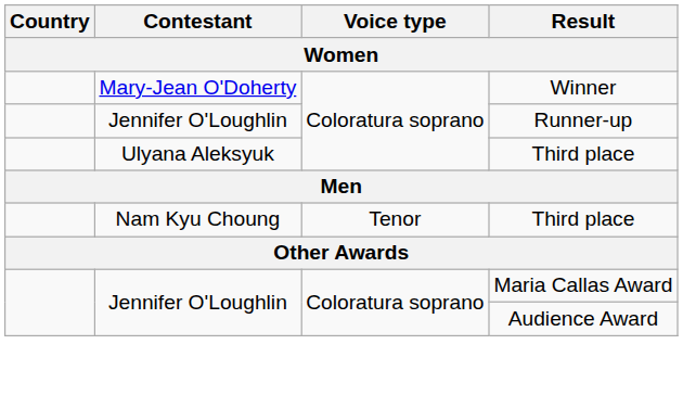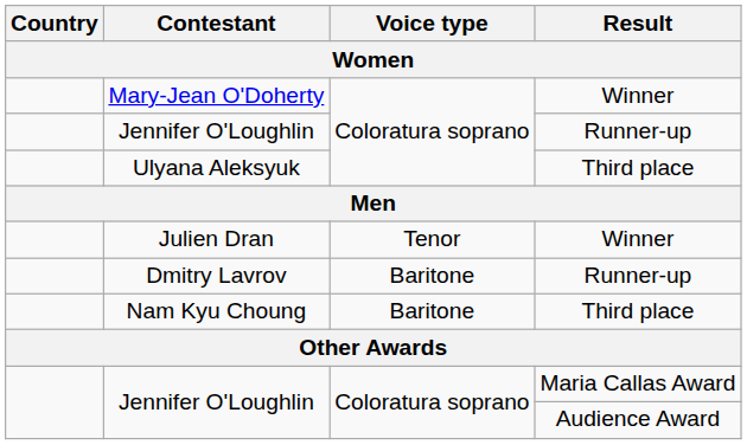 <table class="wikitable plainrowheaders" style="text-align:center;">
 <tr>
 <th scope="col">Country</th>
 <th scope="col">Contestant</th>
 <th scope="col">Voice type</th>
 <th scope="col">Result</th>
 </tr>
 <tr>
 <th colspan="4">Women</th>
 </tr>
 <tr>
 <td></td>
 <td><a href='#'>Mary-Jean O'Doherty</a></td>
 <td rowspan="3">Coloratura soprano</td>
 <td> Winner</td>
 </tr>
 <tr>
 <td></td>
 <td>Jennifer O'Loughlin</td>
 <td> Runner-up</td>
 </tr>
 <tr>
 <td></td>
 <td>Ulyana Aleksyuk</td>
 <td> Third place</td>
 </tr>
 <tr>
 <th colspan="4">Men</th>
 </tr>
 <tr>
 <td></td>
+<td>Julien Dran</td>
+<td>Tenor</td>
+<td> Winner</td>
+</tr>
+<tr>
+<td></td>
+<td>Dmitry Lavrov</td>
+<td>Baritone</td>
+<td> Runner-up</td>
+</tr>
+<tr>
+<td></td>
 <td>Nam Kyu Choung</td>
-<td>Tenor</td>
+<td>Baritone</td>
 <td> Third place</td>
 </tr>
 <tr>
 <th colspan="4">Other Awards</th>
 </tr>
 <tr>
 <td rowspan="2"></td>
 <td rowspan="2">Jennifer O'Loughlin</td>
 <td rowspan="2">Coloratura soprano</td>
 <td>Maria Callas Award</td>
 </tr>
 <tr>
 <td>Audience Award</td>
 </tr>
 </table>
